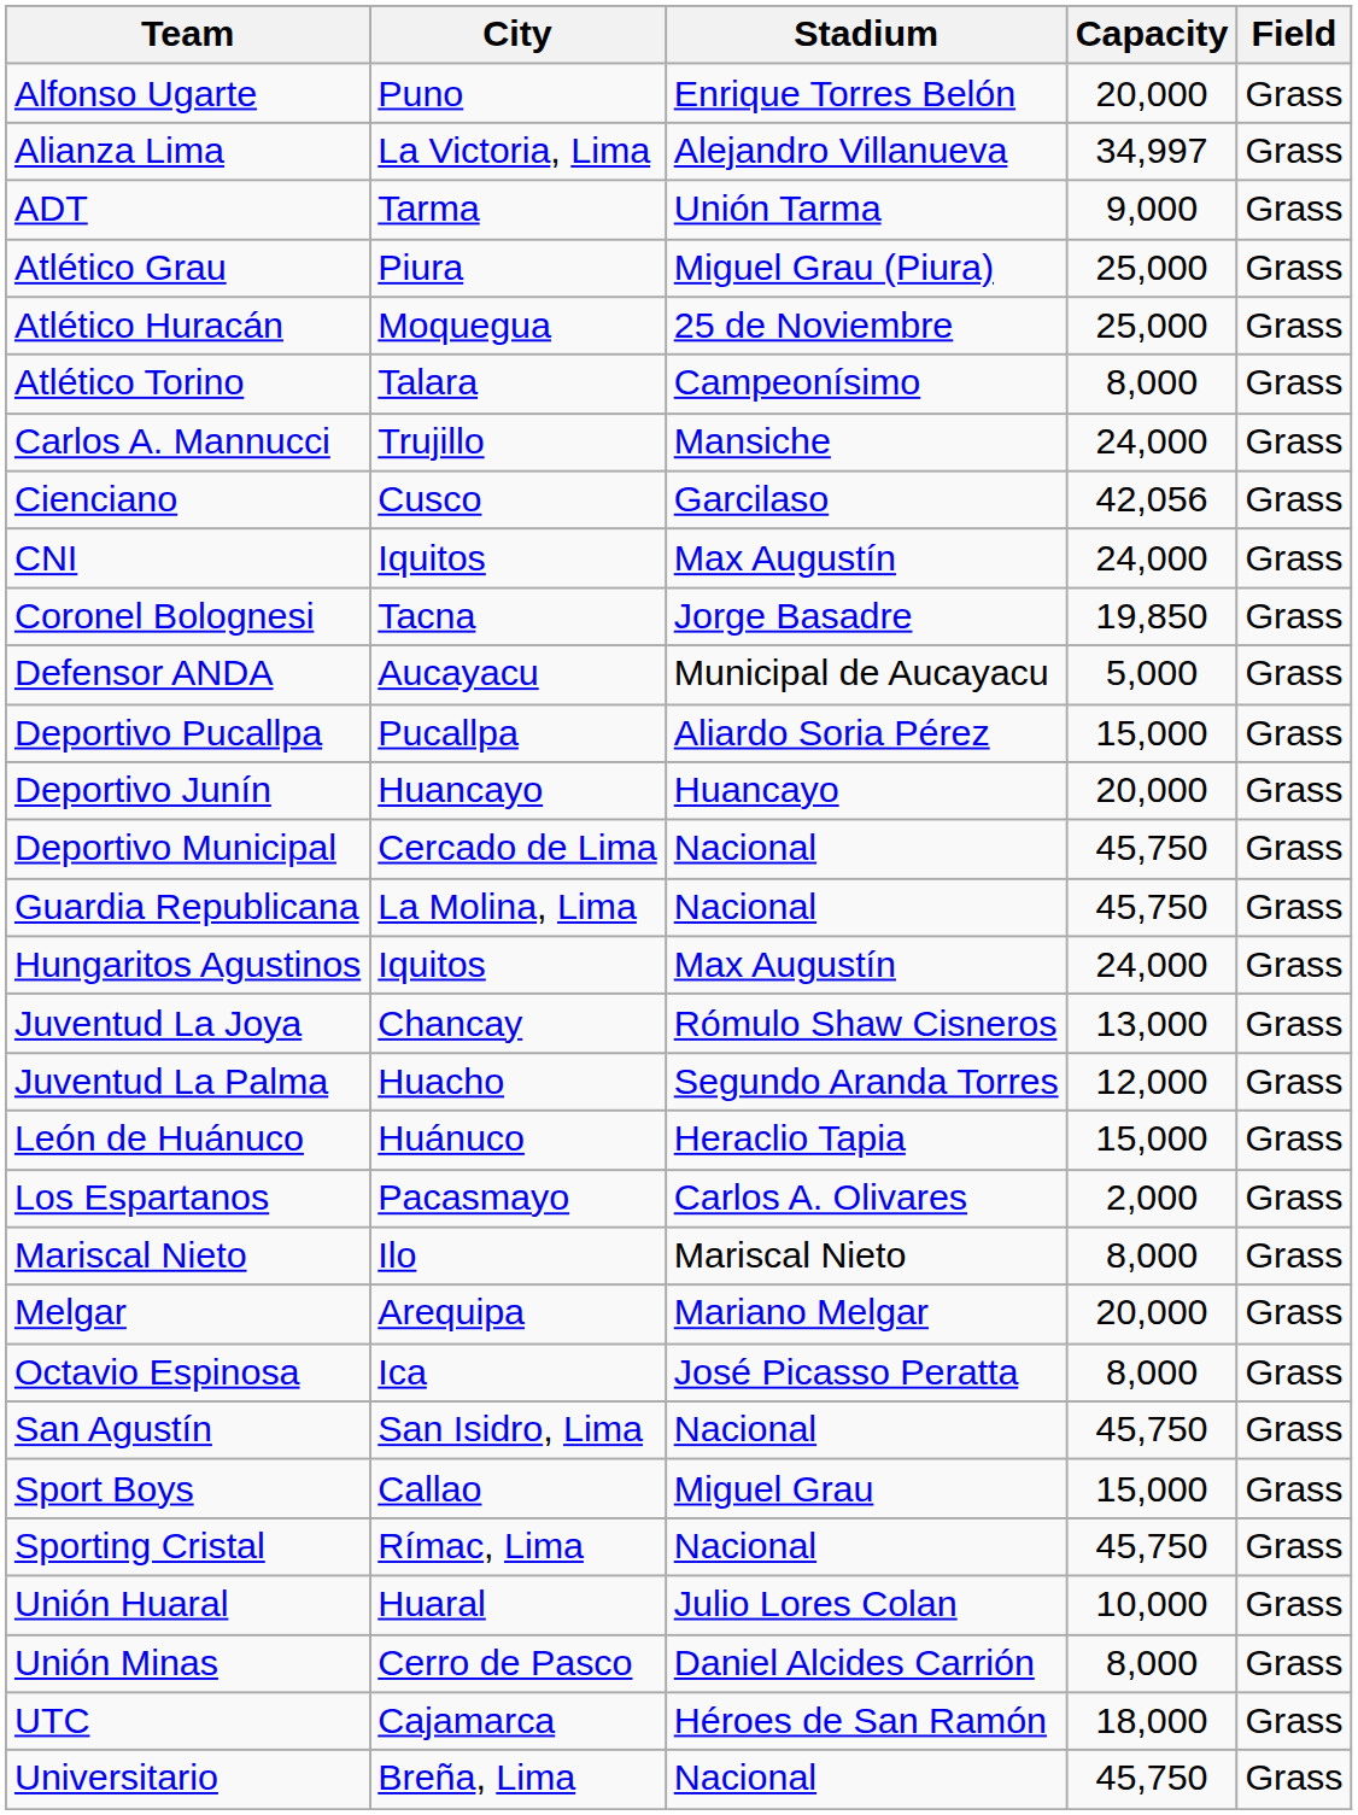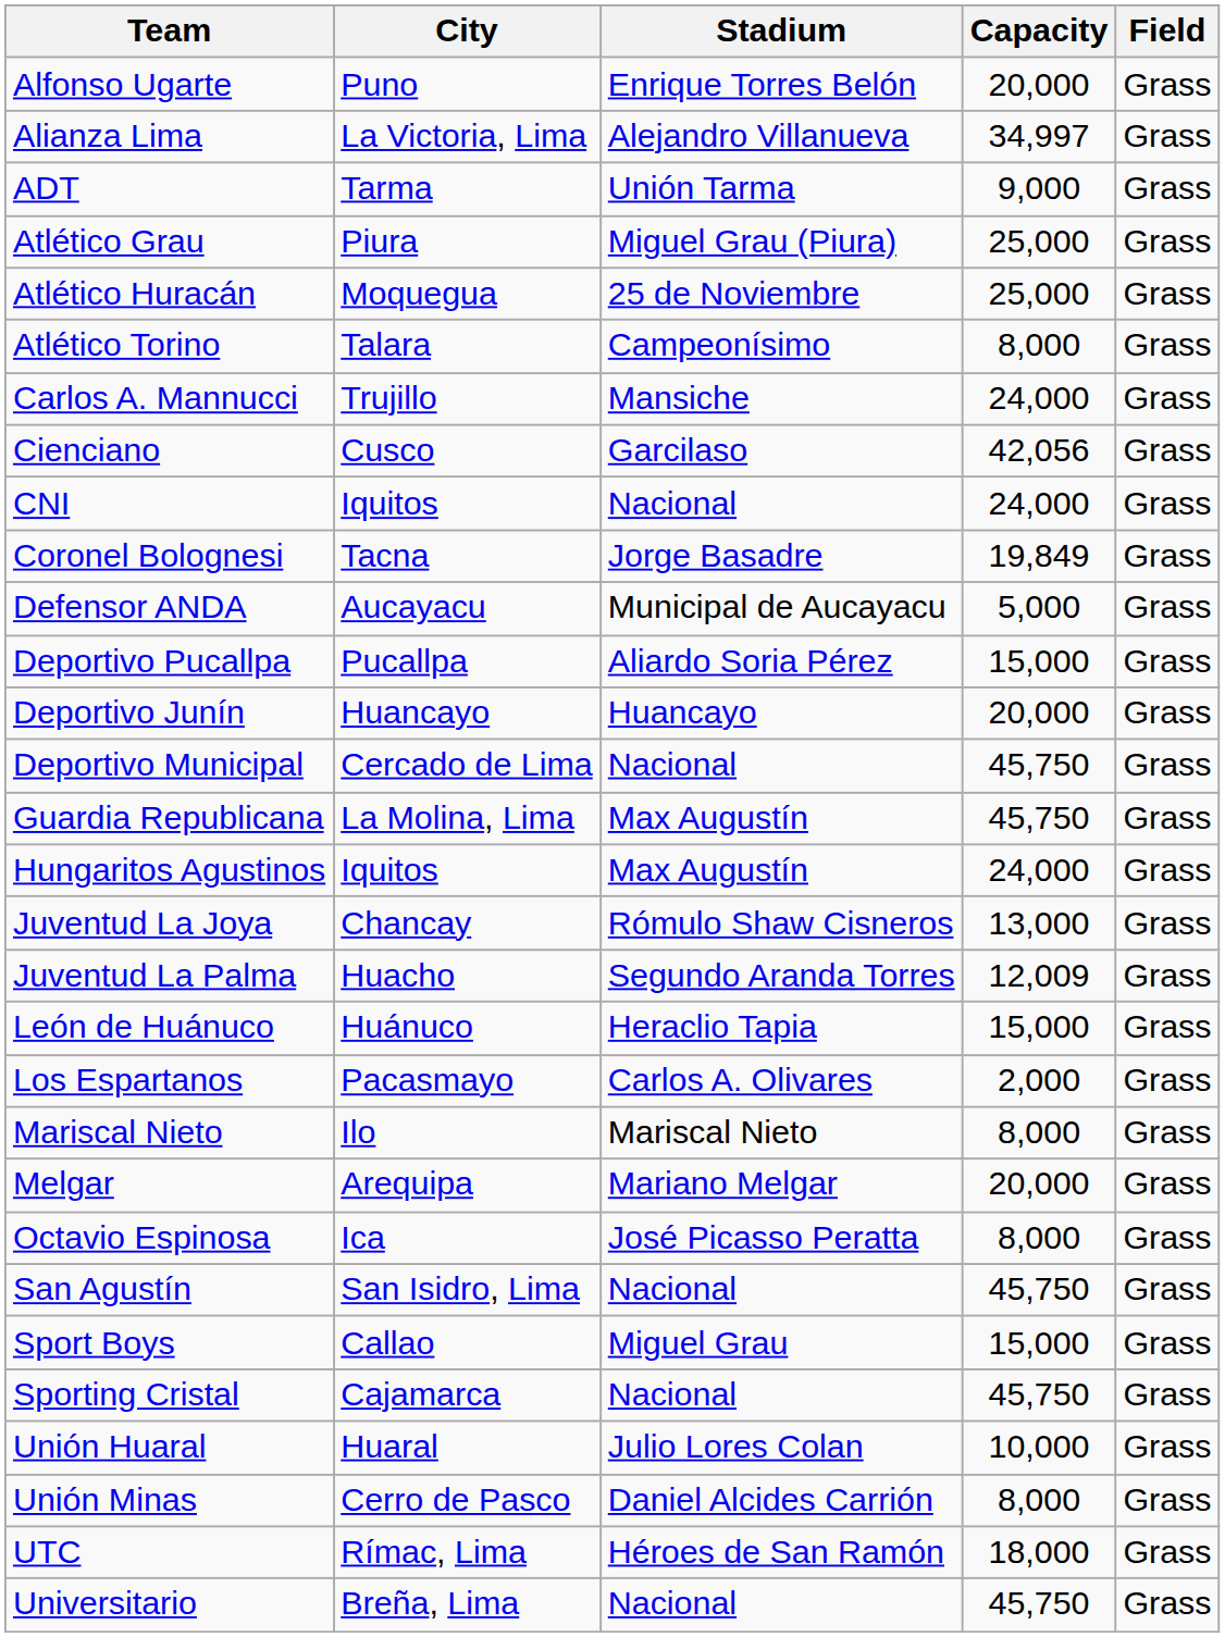 <table class="wikitable sortable">
 <tr>
 <th>Team</th>
 <th>City</th>
 <th>Stadium</th>
 <th>Capacity</th>
 <th>Field</th>
 </tr>
 <tr>
 <td><a href='#'>Alfonso Ugarte</a></td>
 <td><a href='#'>Puno</a></td>
 <td><a href='#'>Enrique Torres Belón</a></td>
 <td align="center">20,000</td>
 <td>Grass</td>
 </tr>
 <tr>
 <td><a href='#'>Alianza Lima</a></td>
 <td><a href='#'>La Victoria</a>, <a href='#'>Lima</a></td>
 <td><a href='#'>Alejandro Villanueva</a></td>
 <td align="center">34,997</td>
 <td>Grass</td>
 </tr>
 <tr>
 <td><a href='#'>ADT</a></td>
 <td><a href='#'>Tarma</a></td>
 <td><a href='#'>Unión Tarma</a></td>
 <td align="center">9,000</td>
 <td>Grass</td>
 </tr>
 <tr>
 <td><a href='#'>Atlético Grau</a></td>
 <td><a href='#'>Piura</a></td>
 <td><a href='#'>Miguel Grau (Piura)</a></td>
 <td align="center">25,000</td>
 <td>Grass</td>
 </tr>
 <tr>
 <td><a href='#'>Atlético Huracán</a></td>
 <td><a href='#'>Moquegua</a></td>
 <td><a href='#'>25 de Noviembre</a></td>
 <td align="center">25,000</td>
 <td>Grass</td>
 </tr>
 <tr>
 <td><a href='#'>Atlético Torino</a></td>
 <td><a href='#'>Talara</a></td>
 <td><a href='#'>Campeonísimo</a></td>
 <td align="center">8,000</td>
 <td>Grass</td>
 </tr>
 <tr>
 <td><a href='#'>Carlos A. Mannucci</a></td>
 <td><a href='#'>Trujillo</a></td>
 <td><a href='#'>Mansiche</a></td>
 <td align="center">24,000</td>
 <td>Grass</td>
 </tr>
 <tr>
 <td><a href='#'>Cienciano</a></td>
 <td><a href='#'>Cusco</a></td>
 <td><a href='#'>Garcilaso</a></td>
 <td align="center">42,056</td>
 <td>Grass</td>
 </tr>
 <tr>
 <td><a href='#'>CNI</a></td>
 <td><a href='#'>Iquitos</a></td>
-<td><a href='#'>Max Augustín</a></td>
+<td><a href='#'>Nacional</a></td>
 <td align="center">24,000</td>
 <td>Grass</td>
 </tr>
 <tr>
 <td><a href='#'>Coronel Bolognesi</a></td>
 <td><a href='#'>Tacna</a></td>
 <td><a href='#'>Jorge Basadre</a></td>
-<td align="center">19,850</td>
+<td align="center">19,849</td>
 <td>Grass</td>
 </tr>
 <tr>
 <td><a href='#'>Defensor ANDA</a></td>
 <td><a href='#'>Aucayacu</a></td>
 <td>Municipal de Aucayacu</td>
 <td align="center">5,000</td>
 <td>Grass</td>
 </tr>
 <tr>
 <td><a href='#'>Deportivo Pucallpa</a></td>
 <td><a href='#'>Pucallpa</a></td>
 <td><a href='#'>Aliardo Soria Pérez</a></td>
 <td align="center">15,000</td>
 <td>Grass</td>
 </tr>
 <tr>
 <td><a href='#'>Deportivo Junín</a></td>
 <td><a href='#'>Huancayo</a></td>
 <td><a href='#'>Huancayo</a></td>
 <td align="center">20,000</td>
 <td>Grass</td>
 </tr>
 <tr>
 <td><a href='#'>Deportivo Municipal</a></td>
 <td><a href='#'>Cercado de Lima</a></td>
 <td><a href='#'>Nacional</a></td>
 <td align="center">45,750</td>
 <td>Grass</td>
 </tr>
 <tr>
 <td><a href='#'>Guardia Republicana</a></td>
 <td><a href='#'>La Molina</a>, <a href='#'>Lima</a></td>
-<td><a href='#'>Nacional</a></td>
+<td><a href='#'>Max Augustín</a></td>
 <td align="center">45,750</td>
 <td>Grass</td>
 </tr>
 <tr>
 <td><a href='#'>Hungaritos Agustinos</a></td>
 <td><a href='#'>Iquitos</a></td>
 <td><a href='#'>Max Augustín</a></td>
 <td align="center">24,000</td>
 <td>Grass</td>
 </tr>
 <tr>
 <td><a href='#'>Juventud La Joya</a></td>
 <td><a href='#'>Chancay</a></td>
 <td><a href='#'>Rómulo Shaw Cisneros</a></td>
 <td align="center">13,000</td>
 <td>Grass</td>
 </tr>
 <tr>
 <td><a href='#'>Juventud La Palma</a></td>
 <td><a href='#'>Huacho</a></td>
 <td><a href='#'>Segundo Aranda Torres</a></td>
-<td align="center">12,000</td>
+<td align="center">12,009</td>
 <td>Grass</td>
 </tr>
 <tr>
 <td><a href='#'>León de Huánuco</a></td>
 <td><a href='#'>Huánuco</a></td>
 <td><a href='#'>Heraclio Tapia</a></td>
 <td align="center">15,000</td>
 <td>Grass</td>
 </tr>
 <tr>
 <td><a href='#'>Los Espartanos</a></td>
 <td><a href='#'>Pacasmayo</a></td>
 <td><a href='#'>Carlos A. Olivares</a></td>
 <td align="center">2,000</td>
 <td>Grass</td>
 </tr>
 <tr>
 <td><a href='#'>Mariscal Nieto</a></td>
 <td><a href='#'>Ilo</a></td>
 <td>Mariscal Nieto</td>
 <td align="center">8,000</td>
 <td>Grass</td>
 </tr>
 <tr>
 <td><a href='#'>Melgar</a></td>
 <td><a href='#'>Arequipa</a></td>
 <td><a href='#'>Mariano Melgar</a></td>
 <td align="center">20,000</td>
 <td>Grass</td>
 </tr>
 <tr>
 <td><a href='#'>Octavio Espinosa</a></td>
 <td><a href='#'>Ica</a></td>
 <td><a href='#'>José Picasso Peratta</a></td>
 <td align="center">8,000</td>
 <td>Grass</td>
 </tr>
 <tr>
 <td><a href='#'>San Agustín</a></td>
 <td><a href='#'>San Isidro</a>, <a href='#'>Lima</a></td>
 <td><a href='#'>Nacional</a></td>
 <td align="center">45,750</td>
 <td>Grass</td>
 </tr>
 <tr>
 <td><a href='#'>Sport Boys</a></td>
 <td><a href='#'>Callao</a></td>
 <td><a href='#'>Miguel Grau</a></td>
 <td align="center">15,000</td>
 <td>Grass</td>
 </tr>
 <tr>
 <td><a href='#'>Sporting Cristal</a></td>
-<td><a href='#'>Rímac</a>, <a href='#'>Lima</a></td>
+<td><a href='#'>Cajamarca</a></td>
 <td><a href='#'>Nacional</a></td>
 <td align="center">45,750</td>
 <td>Grass</td>
 </tr>
 <tr>
 <td><a href='#'>Unión Huaral</a></td>
 <td><a href='#'>Huaral</a></td>
 <td><a href='#'>Julio Lores Colan</a></td>
 <td align="center">10,000</td>
 <td>Grass</td>
 </tr>
 <tr>
 <td><a href='#'>Unión Minas</a></td>
 <td><a href='#'>Cerro de Pasco</a></td>
 <td><a href='#'>Daniel Alcides Carrión</a></td>
 <td align="center">8,000</td>
 <td>Grass</td>
 </tr>
 <tr>
 <td><a href='#'>UTC</a></td>
-<td><a href='#'>Cajamarca</a></td>
+<td><a href='#'>Rímac</a>, <a href='#'>Lima</a></td>
 <td><a href='#'>Héroes de San Ramón</a></td>
 <td align="center">18,000</td>
 <td>Grass</td>
 </tr>
 <tr>
 <td><a href='#'>Universitario</a></td>
 <td><a href='#'>Breña</a>, <a href='#'>Lima</a></td>
 <td><a href='#'>Nacional</a></td>
 <td align="center">45,750</td>
 <td>Grass</td>
 </tr>
 </table>
